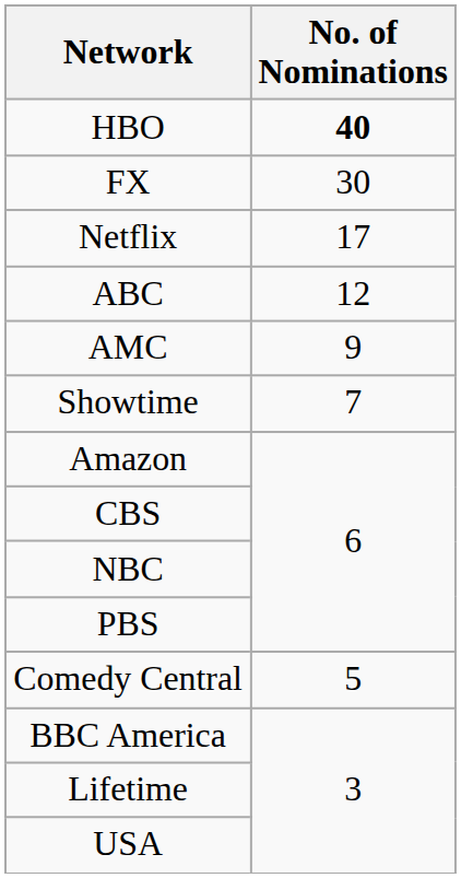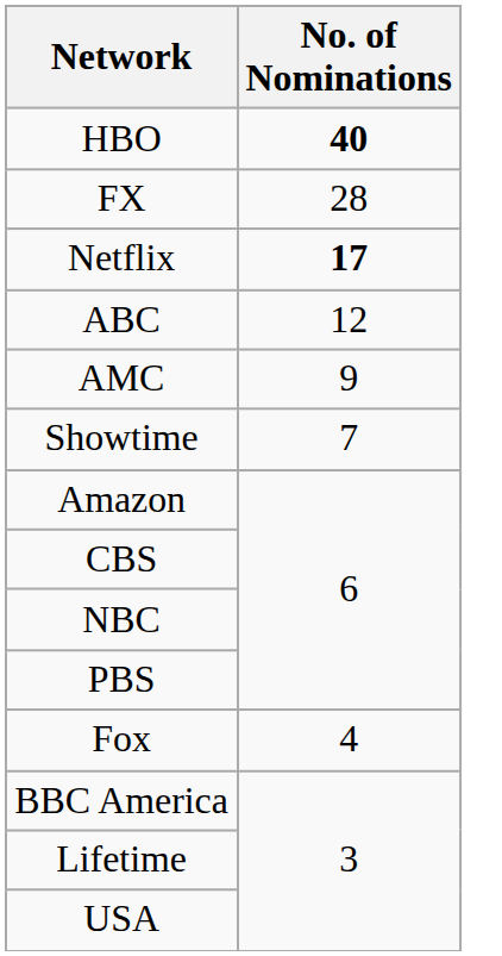 <table class="wikitable">
 <tr>
 <th>Network</th>
 <th>No. of<br>Nominations</th>
 </tr>
 <tr style="text-align:center">
 <td>HBO</td>
 <td><strong>40</strong></td>
 </tr>
 <tr style="text-align:center">
 <td>FX</td>
-<td>30</td>
+<td>28</td>
 </tr>
 <tr style="text-align:center">
 <td>Netflix</td>
-<td>17</td>
+<td><strong>17</strong></td>
 </tr>
 <tr style="text-align:center">
 <td>ABC</td>
 <td>12</td>
 </tr>
 <tr style="text-align:center">
 <td>AMC</td>
 <td>9</td>
 </tr>
 <tr style="text-align:center">
 <td>Showtime</td>
 <td>7</td>
 </tr>
 <tr style="text-align:center">
 <td>Amazon</td>
 <td rowspan="4">6</td>
 </tr>
 <tr style="text-align:center">
 <td>CBS</td>
 </tr>
 <tr style="text-align:center">
 <td>NBC</td>
 </tr>
 <tr style="text-align:center">
 <td>PBS</td>
 </tr>
 <tr style="text-align:center">
-<td>Comedy Central</td>
-<td>5</td>
+<td>Fox</td>
+<td>4</td>
 </tr>
 <tr style="text-align:center">
 <td>BBC America</td>
 <td rowspan="3">3</td>
 </tr>
 <tr style="text-align:center">
 <td>Lifetime</td>
 </tr>
 <tr style="text-align:center">
 <td>USA</td>
 </tr>
 </table>
